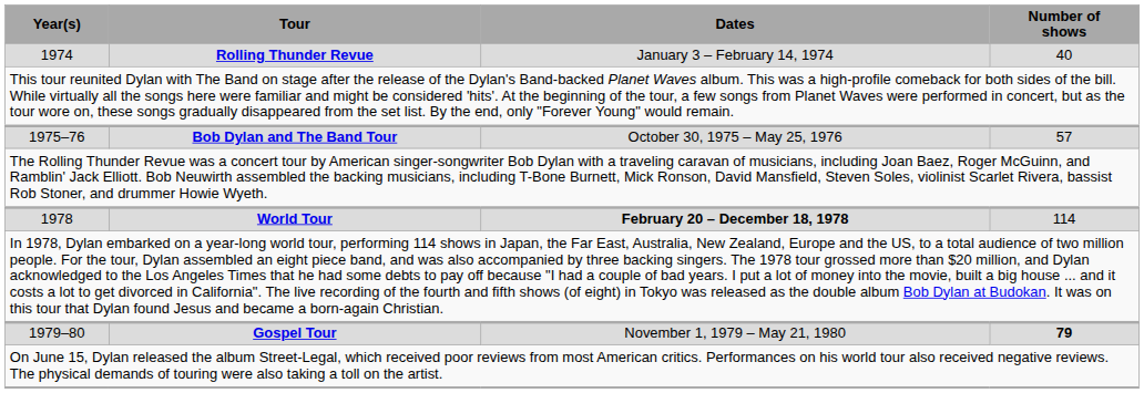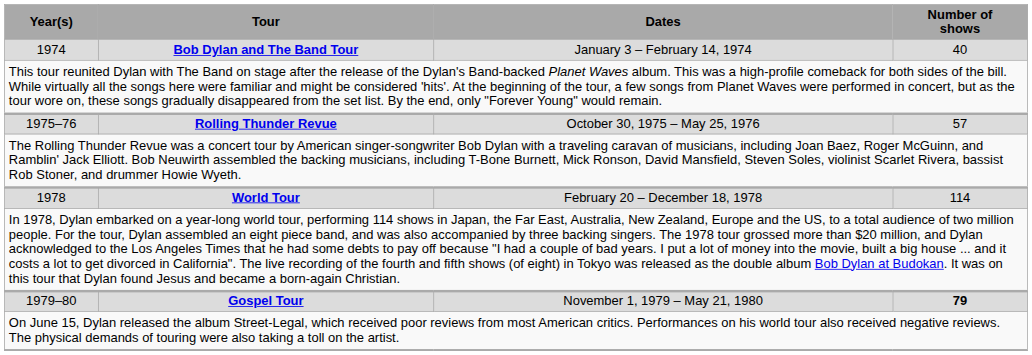 <table class="wikitable" style="width:100%; text-align:center;">
 <tr>
 <th style="width:40px; background:darkGrey;">Year(s)</th>
 <th style="width:210px; background:darkGrey;">Tour</th>
 <th style="width:290px; background:darkGrey;">Dates</th>
 <th style="width:80px; background:darkGrey;">Number of<br>shows<br></th>
 </tr>
 <tr style="background:#DCDCDC;">
 <td>1974</td>
-<td><strong><a href='#'>Rolling Thunder Revue</a></strong></td>
+<td><strong><a href='#'>Bob Dylan and The Band Tour</a></strong></td>
 <td>January 3 – February 14, 1974</td>
 <td>40</td>
 </tr>
 <tr>
 <td colspan="5" style="border-bottom-width:3px; padding:5px; text-align:left;">This tour reunited Dylan with The Band on stage after the release of the Dylan's Band-backed <em>Planet Waves</em> album. This was a high-profile comeback for both sides of the bill. While virtually all the songs here were familiar and might be considered 'hits'. At the beginning of the tour, a few songs from Planet Waves were performed in concert, but as the tour wore on, these songs gradually disappeared from the set list. By the end, only "Forever Young" would remain.</td>
 </tr>
 <tr>
 </tr>
 <tr style="background:#DCDCDC;">
 <td>1975–76</td>
-<td><strong><a href='#'>Bob Dylan and The Band Tour</a></strong></td>
+<td><strong><a href='#'>Rolling Thunder Revue</a></strong></td>
 <td>October 30, 1975 – May 25, 1976</td>
 <td>57</td>
 </tr>
 <tr>
 <td colspan="5" style="border-bottom-width:3px; padding:5px; text-align:left;">The Rolling Thunder Revue was a concert tour by American singer-songwriter Bob Dylan with a traveling caravan of musicians, including Joan Baez, Roger McGuinn, and Ramblin' Jack Elliott. Bob Neuwirth assembled the backing musicians, including T-Bone Burnett, Mick Ronson, David Mansfield, Steven Soles, violinist Scarlet Rivera, bassist Rob Stoner, and drummer Howie Wyeth.</td>
 </tr>
 <tr>
 </tr>
 <tr style="background:#DCDCDC;">
 <td>1978</td>
 <td><strong><a href='#'>World Tour</a></strong></td>
-<td><strong>February 20 – December 18, 1978</strong></td>
+<td>February 20 – December 18, 1978</td>
 <td>114</td>
 </tr>
 <tr>
 <td colspan="5" style="border-bottom-width:3px; padding:5px; text-align:left;">In 1978, Dylan embarked on a year-long world tour, performing 114 shows in Japan, the Far East, Australia, New Zealand, Europe and the US, to a total audience of two million people. For the tour, Dylan assembled an eight piece band, and was also accompanied by three backing singers. The 1978 tour grossed more than $20 million, and Dylan acknowledged to the Los Angeles Times that he had some debts to pay off because "I had a couple of bad years. I put a lot of money into the movie, built a big house ... and it costs a lot to get divorced in California". The live recording of the fourth and fifth shows (of eight) in Tokyo was released as the double album <a href='#'>Bob Dylan at Budokan</a>. It was on this tour that Dylan found Jesus and became a born-again Christian.</td>
 </tr>
 <tr>
 </tr>
 <tr style="background:#DCDCDC;">
 <td>1979–80</td>
 <td><strong><a href='#'>Gospel Tour</a></strong></td>
 <td>November 1, 1979 – May 21, 1980</td>
 <td><strong>79</strong></td>
 </tr>
 <tr>
 <td colspan="5" style="border-bottom-width:3px; padding:5px; text-align:left;">On June 15, Dylan released the album Street-Legal, which received poor reviews from most American critics. Performances on his world tour also received negative reviews. The physical demands of touring were also taking a toll on the artist.</td>
 </tr>
 <tr>
 </tr>
 </table>
